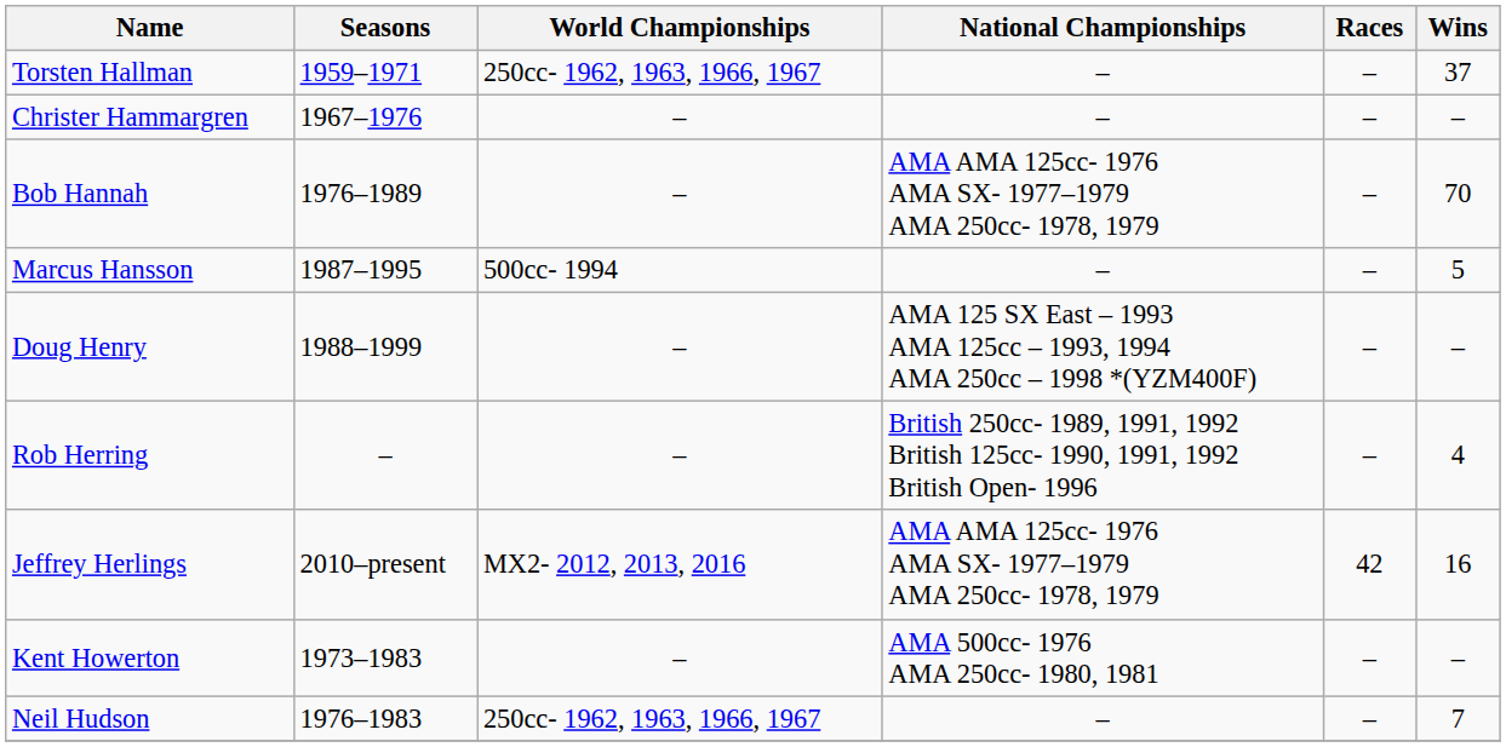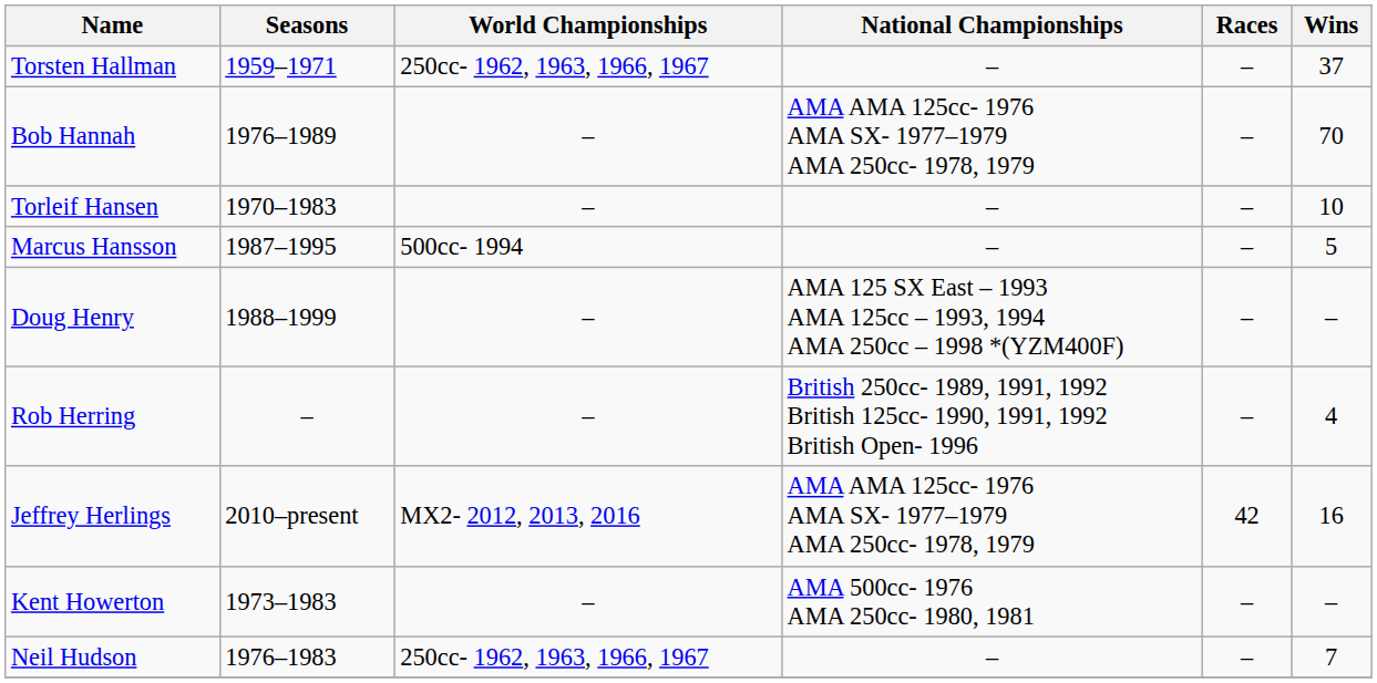 <table class="sort wikitable sortable" style="font-size:95%;" width=95%>
 <tr>
 <th>Name</th>
 <th>Seasons</th>
 <th>World Championships</th>
 <th>National Championships</th>
 <th>Races</th>
 <th>Wins</th>
 </tr>
 <tr>
 <td> <a href='#'>Torsten Hallman</a></td>
 <td><a href='#'>1959</a>–<a href='#'>1971</a></td>
 <td>250cc- <a href='#'>1962</a>, <a href='#'>1963</a>, <a href='#'>1966</a>, <a href='#'>1967</a></td>
 <td align="center">–</td>
 <td align="center">–</td>
 <td align="center">37</td>
 </tr>
 <tr>
-<td> <a href='#'>Christer Hammargren</a></td>
-<td>1967–<a href='#'>1976</a></td>
-<td align="center">–</td>
-<td align="center">–</td>
-<td align="center">–</td>
-<td align="center">–</td>
-</tr>
-<tr>
 <td> <a href='#'>Bob Hannah</a></td>
 <td>1976–1989</td>
 <td align="center">–</td>
 <td><a href='#'>AMA</a> AMA 125cc- 1976<br>AMA SX- 1977–1979<br>AMA 250cc- 1978, 1979</td>
 <td align="center">–</td>
 <td align="center">70</td>
+</tr>
+<tr>
+<td> <a href='#'>Torleif Hansen</a></td>
+<td>1970–1983</td>
+<td align="center">–</td>
+<td align="center">–</td>
+<td align="center">–</td>
+<td align="center">10</td>
 </tr>
 <tr>
 <td> <a href='#'>Marcus Hansson</a></td>
 <td>1987–1995</td>
 <td>500cc- 1994</td>
 <td align="center">–</td>
 <td align="center">–</td>
 <td align="center">5</td>
 </tr>
 <tr>
 <td> <a href='#'>Doug Henry</a></td>
 <td>1988–1999</td>
 <td align="center">–</td>
 <td>AMA 125 SX East – 1993<br>AMA 125cc – 1993, 1994<br>AMA 250cc – 1998 *(YZM400F)</td>
 <td align="center">–</td>
 <td align="center">–</td>
 </tr>
 <tr>
 <td> <a href='#'>Rob Herring</a></td>
 <td align="center">–</td>
 <td align="center">–</td>
 <td><a href='#'>British</a> 250cc- 1989, 1991, 1992<br>British 125cc- 1990, 1991, 1992<br>British Open- 1996</td>
 <td align="center">–</td>
 <td align="center">4</td>
 </tr>
 <tr>
 <td> <a href='#'>Jeffrey Herlings</a></td>
 <td>2010–present</td>
 <td>MX2- <a href='#'>2012</a>, <a href='#'>2013</a>, <a href='#'>2016</a></td>
 <td><a href='#'>AMA</a> AMA 125cc- 1976<br>AMA SX- 1977–1979<br>AMA 250cc- 1978, 1979</td>
 <td align="center">42</td>
 <td align="center">16</td>
 </tr>
 <tr>
 <td> <a href='#'>Kent Howerton</a></td>
 <td>1973–1983</td>
 <td align="center">–</td>
 <td><a href='#'>AMA</a> 500cc- 1976<br>AMA 250cc- 1980, 1981</td>
 <td align="center">–</td>
 <td align="center">–</td>
 </tr>
 <tr>
 <td> <a href='#'>Neil Hudson</a></td>
 <td>1976–1983</td>
 <td>250cc- <a href='#'>1962</a>, <a href='#'>1963</a>, <a href='#'>1966</a>, <a href='#'>1967</a></td>
 <td align="center">–</td>
 <td align="center">–</td>
 <td align="center">7</td>
 </tr>
 <tr>
 </tr>
 </table>
